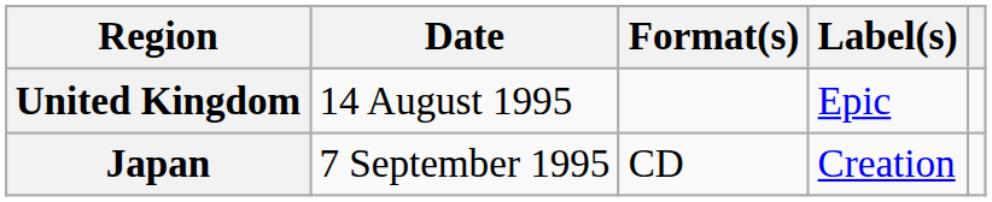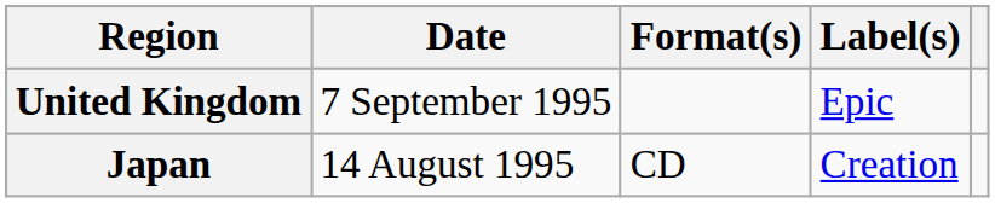 <table class="wikitable plainrowheaders">
 <tr>
 <th scope="col">Region</th>
 <th scope="col">Date</th>
 <th scope="col">Format(s)</th>
 <th scope="col">Label(s)</th>
 <th scope="col"></th>
 </tr>
 <tr>
 <th scope="row">United Kingdom</th>
-<td>14 August 1995</td>
+<td>7 September 1995</td>
 <td></td>
 <td><a href='#'>Epic</a></td>
 <td></td>
 </tr>
 <tr>
 <th scope="row">Japan</th>
-<td>7 September 1995</td>
+<td>14 August 1995</td>
 <td>CD</td>
 <td><a href='#'>Creation</a></td>
 <td></td>
 </tr>
 </table>
